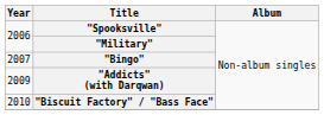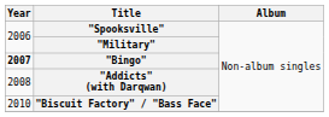 <table class="wikitable plainrowheaders" style="text-align:center;">
 <tr>
 <th scope="col">Year</th>
 <th scope="col">Title</th>
 <th scope="col">Album</th>
 </tr>
 <tr>
 <td rowspan="2">2006</td>
 <th scope="row">"Spooksville"</th>
 <td rowspan="5">Non-album singles</td>
 </tr>
 <tr>
 <th scope="row">"Military"</th>
 </tr>
 <tr>
-<td>2007</td>
+<td><strong>2007</strong></td>
 <th scope="row">"Bingo"</th>
 </tr>
 <tr>
-<td>2009</td>
+<td>2008</td>
 <th scope="row">"Addicts"<br><span>(with Darqwan)</span></th>
 </tr>
 <tr>
 <td>2010</td>
 <th scope="row">"Biscuit Factory" / "Bass Face"</th>
 </tr>
 <tr>
 </tr>
 </table>
